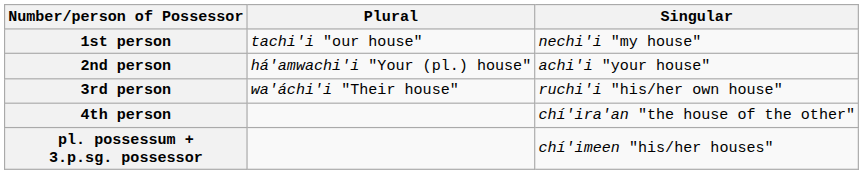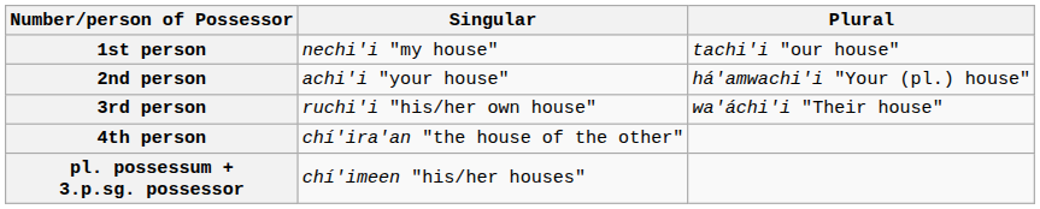 <table class="wikitable">
 <tr>
 <th>Number/person of Possessor</th>
+<th>Singular</th>
 <th>Plural</th>
-<th>Singular</th>
 </tr>
 <tr>
 <th>1st person</th>
+<td><em>nechi'i</em> "my house"</td>
 <td><em>tachi'i</em> "our house"</td>
-<td><em>nechi'i</em> "my house"</td>
 </tr>
 <tr>
 <th>2nd person</th>
+<td><em>achi'i</em> "your house"</td>
 <td><em>há'amwachi'i</em>  "Your (pl.) house"</td>
-<td><em>achi'i</em> "your house"</td>
 </tr>
 <tr>
 <th>3rd person</th>
+<td><em>ruchi'i</em> "his/her own house"</td>
 <td><em>wa'áchi'i</em> "Their house"</td>
-<td><em>ruchi'i</em> "his/her own house"</td>
 </tr>
 <tr>
 <th>4th person</th>
+<td><em>chí'ira'an</em> "the house of the other"</td>
 <td></td>
-<td><em>chí'ira'an</em> "the house of the other"</td>
 </tr>
 <tr>
 <th>pl. possessum +<br>3.p.sg. possessor</th>
+<td><em>chí'imeen</em> "his/her houses"</td>
 <td></td>
-<td><em>chí'imeen</em> "his/her houses"</td>
 </tr>
 </table>
